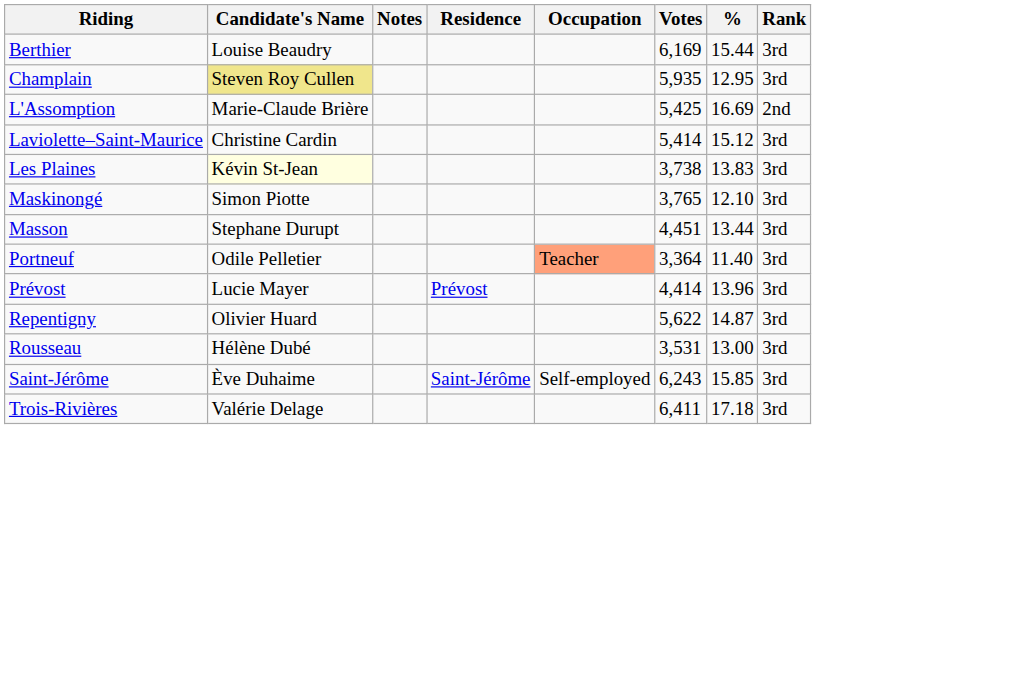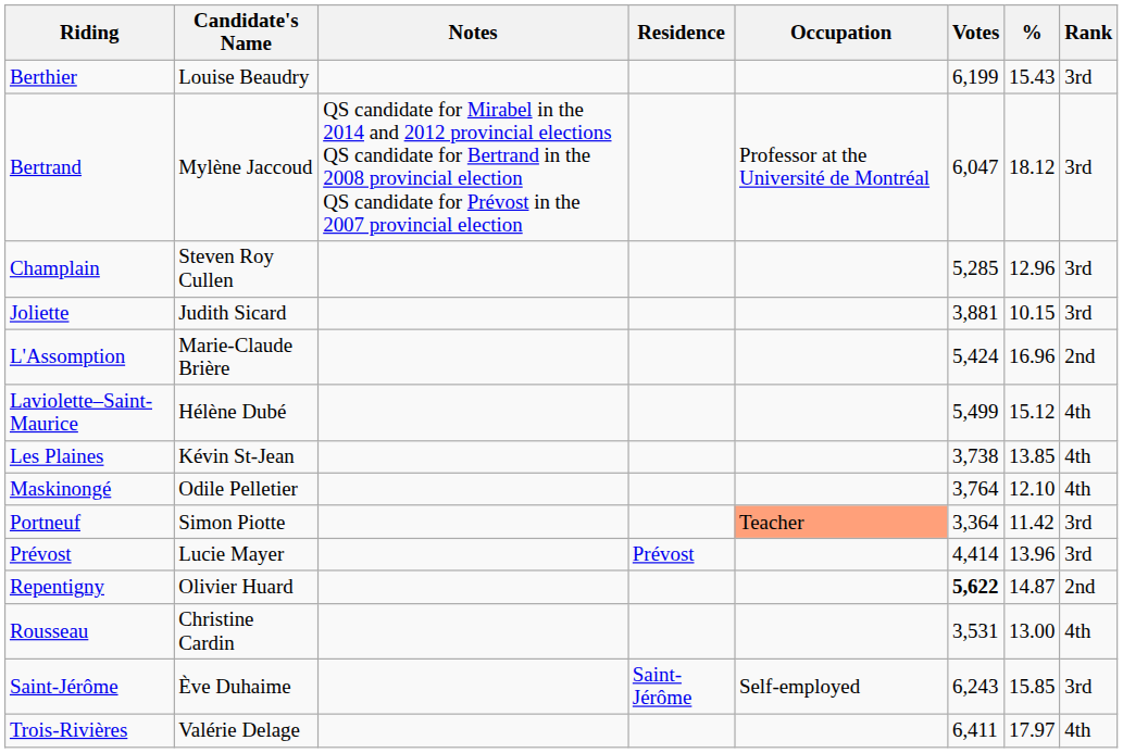 <table class="wikitable sortable">
 <tr>
 <th>Riding<br></th>
 <th>Candidate's Name</th>
 <th>Notes</th>
 <th>Residence</th>
 <th>Occupation</th>
 <th>Votes</th>
 <th>%</th>
 <th>Rank</th>
 </tr>
 <tr>
 <td><a href='#'>Berthier</a></td>
 <td>Louise Beaudry</td>
 <td></td>
 <td></td>
 <td></td>
-<td>6,169</td>
-<td>15.44</td>
+<td>6,199</td>
+<td>15.43</td>
+<td>3rd</td>
+</tr>
+<tr>
+<td><a href='#'>Bertrand</a></td>
+<td>Mylène Jaccoud</td>
+<td>QS candidate for <a href='#'>Mirabel</a> in the <a href='#'>2014</a> and <a href='#'>2012 provincial elections</a> <br> QS candidate for <a href='#'>Bertrand</a> in the <a href='#'>2008 provincial election</a> <br> QS candidate for <a href='#'>Prévost</a> in the <a href='#'>2007 provincial election</a></td>
+<td></td>
+<td>Professor at the <a href='#'>Université de Montréal</a></td>
+<td>6,047</td>
+<td>18.12</td>
 <td>3rd</td>
 </tr>
 <tr>
 <td><a href='#'>Champlain</a></td>
-<td style="background: khaki;">Steven Roy Cullen</td>
+<td>Steven Roy Cullen</td>
 <td></td>
 <td></td>
 <td></td>
-<td>5,935</td>
-<td>12.95</td>
+<td>5,285</td>
+<td>12.96</td>
+<td>3rd</td>
+</tr>
+<tr>
+<td><a href='#'>Joliette</a></td>
+<td>Judith Sicard</td>
+<td></td>
+<td></td>
+<td></td>
+<td>3,881</td>
+<td>10.15</td>
 <td>3rd</td>
 </tr>
 <tr>
 <td><a href='#'>L'Assomption</a></td>
 <td>Marie-Claude Brière</td>
 <td></td>
 <td></td>
 <td></td>
-<td>5,425</td>
-<td>16.69</td>
+<td>5,424</td>
+<td>16.96</td>
 <td>2nd</td>
 </tr>
 <tr>
 <td><a href='#'>Laviolette–Saint-Maurice</a></td>
-<td>Christine Cardin</td>
+<td>Hélène Dubé</td>
 <td></td>
 <td></td>
 <td></td>
-<td>5,414</td>
+<td>5,499</td>
 <td>15.12</td>
-<td>3rd</td>
+<td>4th</td>
 </tr>
 <tr>
 <td><a href='#'>Les Plaines</a></td>
-<td style="background: lightyellow;">Kévin St-Jean</td>
+<td>Kévin St-Jean</td>
 <td></td>
 <td></td>
 <td></td>
 <td>3,738</td>
-<td>13.83</td>
-<td>3rd</td>
+<td>13.85</td>
+<td>4th</td>
 </tr>
 <tr>
 <td><a href='#'>Maskinongé</a></td>
-<td>Simon Piotte</td>
+<td>Odile Pelletier</td>
 <td></td>
 <td></td>
 <td></td>
-<td>3,765</td>
+<td>3,764</td>
 <td>12.10</td>
-<td>3rd</td>
-</tr>
-<tr>
-<td><a href='#'>Masson</a></td>
-<td>Stephane Durupt</td>
-<td></td>
-<td></td>
-<td></td>
-<td>4,451</td>
-<td>13.44</td>
-<td>3rd</td>
+<td>4th</td>
 </tr>
 <tr>
 <td><a href='#'>Portneuf</a></td>
-<td>Odile Pelletier</td>
+<td>Simon Piotte</td>
 <td></td>
 <td></td>
 <td style="background: lightsalmon;">Teacher</td>
 <td>3,364</td>
-<td>11.40</td>
+<td>11.42</td>
 <td>3rd</td>
 </tr>
 <tr>
 <td><a href='#'>Prévost</a></td>
 <td>Lucie Mayer</td>
 <td></td>
 <td><a href='#'>Prévost</a></td>
 <td></td>
 <td>4,414</td>
 <td>13.96</td>
 <td>3rd</td>
 </tr>
 <tr>
 <td><a href='#'>Repentigny</a></td>
 <td>Olivier Huard</td>
 <td></td>
 <td></td>
 <td></td>
-<td>5,622</td>
+<td><strong>5,622</strong></td>
 <td>14.87</td>
-<td>3rd</td>
+<td>2nd</td>
 </tr>
 <tr>
 <td><a href='#'>Rousseau</a></td>
-<td>Hélène Dubé</td>
+<td>Christine Cardin</td>
 <td></td>
 <td></td>
 <td></td>
 <td>3,531</td>
 <td>13.00</td>
-<td>3rd</td>
+<td>4th</td>
 </tr>
 <tr>
 <td><a href='#'>Saint-Jérôme</a></td>
 <td>Ève Duhaime</td>
 <td></td>
 <td><a href='#'>Saint-Jérôme</a></td>
 <td>Self-employed</td>
 <td>6,243</td>
 <td>15.85</td>
 <td>3rd</td>
 </tr>
 <tr>
 <td><a href='#'>Trois-Rivières</a></td>
 <td>Valérie Delage</td>
 <td></td>
 <td></td>
 <td></td>
 <td>6,411</td>
-<td>17.18</td>
-<td>3rd</td>
+<td>17.97</td>
+<td>4th</td>
 </tr>
 </table>
